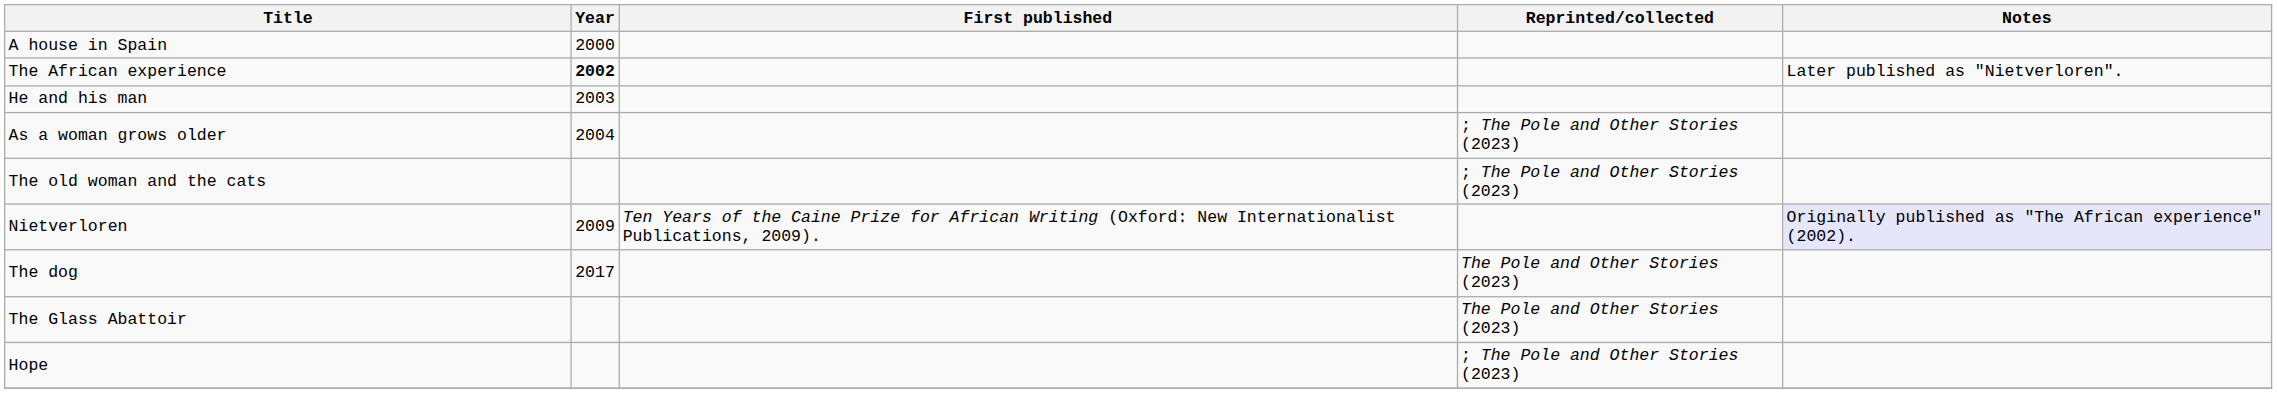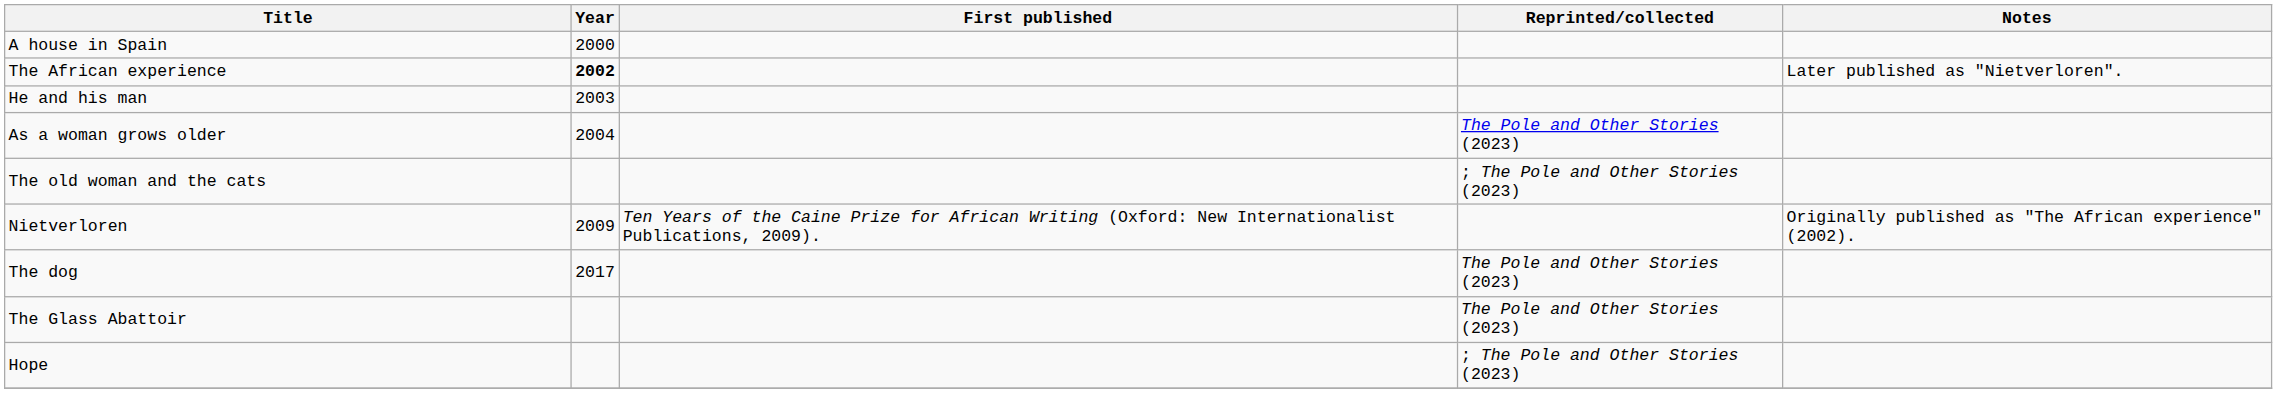 <table class='wikitable sortable' width='90%'>
 <tr>
 <th width=25%>Title</th>
 <th>Year</th>
 <th>First published</th>
 <th>Reprinted/collected</th>
 <th>Notes</th>
 </tr>
 <tr>
 <td>A house in Spain</td>
 <td>2000</td>
 <td></td>
 <td></td>
 <td></td>
 </tr>
 <tr>
 <td>The African experience</td>
 <td><strong>2002</strong></td>
 <td></td>
 <td></td>
 <td>Later published as "Nietverloren".</td>
 </tr>
 <tr>
 <td>He and his man</td>
 <td>2003</td>
 <td></td>
 <td></td>
 <td></td>
 </tr>
 <tr>
 <td>As a woman grows older</td>
 <td>2004</td>
 <td></td>
-<td>; <em>The Pole and Other Stories</em> (2023)</td>
+<td><em><a href='#'>The Pole and Other Stories</a></em> (2023)</td>
 <td></td>
 </tr>
 <tr>
 <td>The old woman and the cats</td>
 <td></td>
 <td></td>
 <td>; <em>The Pole and Other Stories</em> (2023)</td>
 <td></td>
 </tr>
 <tr>
 <td>Nietverloren</td>
 <td>2009</td>
 <td><em>Ten Years of the Caine Prize for African Writing</em> (Oxford: New Internationalist Publications, 2009). </td>
 <td></td>
-<td style="background: lavender;">Originally published as "The African experience" (2002).</td>
+<td>Originally published as "The African experience" (2002).</td>
 </tr>
 <tr>
 <td>The dog</td>
 <td>2017</td>
 <td></td>
 <td><em>The Pole and Other Stories</em> (2023)</td>
 <td></td>
 </tr>
 <tr>
 <td>The Glass Abattoir</td>
 <td></td>
 <td></td>
 <td><em>The Pole and Other Stories</em> (2023)</td>
 <td></td>
 </tr>
 <tr>
 <td>Hope</td>
 <td></td>
 <td></td>
 <td>; <em>The Pole and Other Stories</em> (2023)</td>
 <td></td>
 </tr>
 <tr>
 </tr>
 </table>
